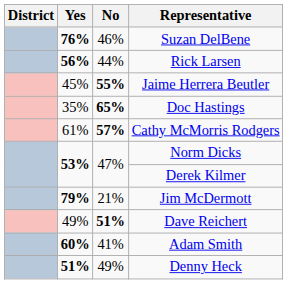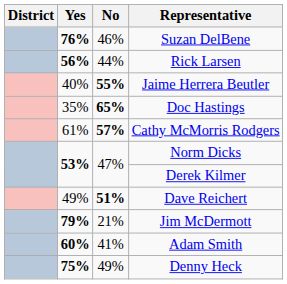 <table class=wikitable>
 <tr>
 <th>District</th>
 <th>Yes</th>
 <th>No</th>
 <th>Representative</th>
 </tr>
 <tr align=center>
 <th style="background: #B6C8D9;"></th>
 <td><strong>76%</strong></td>
 <td>46%</td>
 <td><a href='#'>Suzan DelBene</a></td>
 </tr>
 <tr align=center>
 <th style="background: #B6C8D9;"></th>
 <td><strong>56%</strong></td>
 <td>44%</td>
 <td><a href='#'>Rick Larsen</a></td>
 </tr>
 <tr align=center>
 <th style="background: rgb(248, 193, 190);"></th>
-<td>45%</td>
+<td>40%</td>
 <td><strong>55%</strong></td>
 <td><a href='#'>Jaime Herrera Beutler</a></td>
 </tr>
 <tr align=center>
 <th style="background: rgb(248, 193, 190);"></th>
 <td>35%</td>
 <td><strong>65%</strong></td>
 <td><a href='#'>Doc Hastings</a></td>
 </tr>
 <tr align=center>
 <th style="background: rgb(248, 193, 190);"></th>
 <td>61%</td>
 <td><strong>57%</strong></td>
 <td><a href='#'>Cathy McMorris Rodgers</a></td>
 </tr>
 <tr align=center>
 <th rowspan=2 style="background: #B6C8D9;"></th>
 <td rowspan=2><strong>53%</strong></td>
 <td rowspan=2>47%</td>
 <td><a href='#'>Norm Dicks</a></td>
 </tr>
 <tr align=center>
 <td><a href='#'>Derek Kilmer</a></td>
 </tr>
 <tr align=center>
+<th style="background: rgb(248, 193, 190);"></th>
+<td>49%</td>
+<td><strong>51%</strong></td>
+<td><a href='#'>Dave Reichert</a></td>
+</tr>
+<tr align=center>
 <th style="background: #B6C8D9;"></th>
 <td><strong>79%</strong></td>
 <td>21%</td>
 <td><a href='#'>Jim McDermott</a></td>
-</tr>
-<tr align=center>
-<th style="background: rgb(248, 193, 190);"></th>
-<td>49%</td>
-<td><strong>51%</strong></td>
-<td><a href='#'>Dave Reichert</a></td>
 </tr>
 <tr align=center>
 <th style="background: #B6C8D9;"></th>
 <td><strong>60%</strong></td>
 <td>41%</td>
 <td><a href='#'>Adam Smith</a></td>
 </tr>
 <tr align=center>
 <th style="background: #B6C8D9;"></th>
-<td><strong>51%</strong></td>
+<td><strong>75%</strong></td>
 <td>49%</td>
 <td><a href='#'>Denny Heck</a></td>
 </tr>
 </table>
